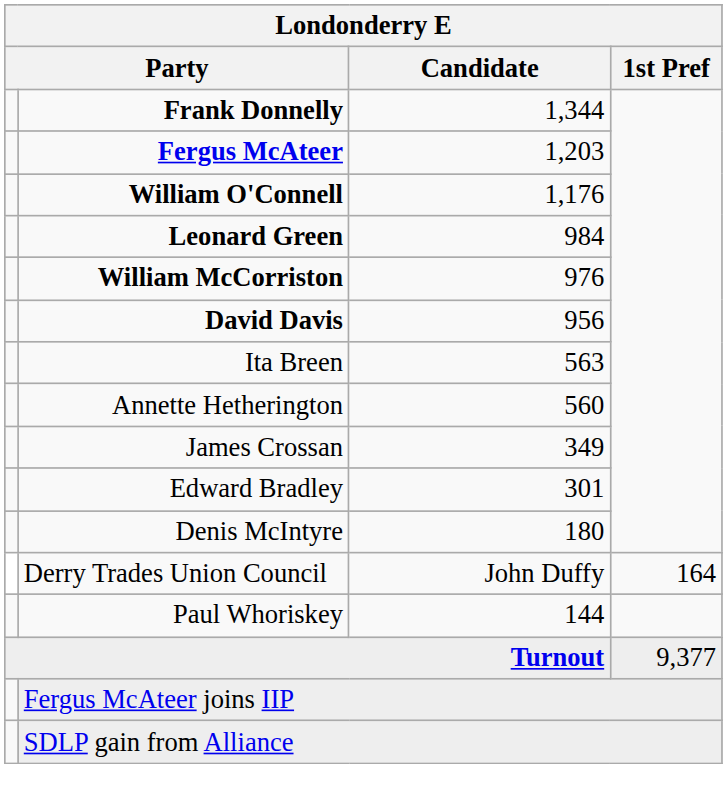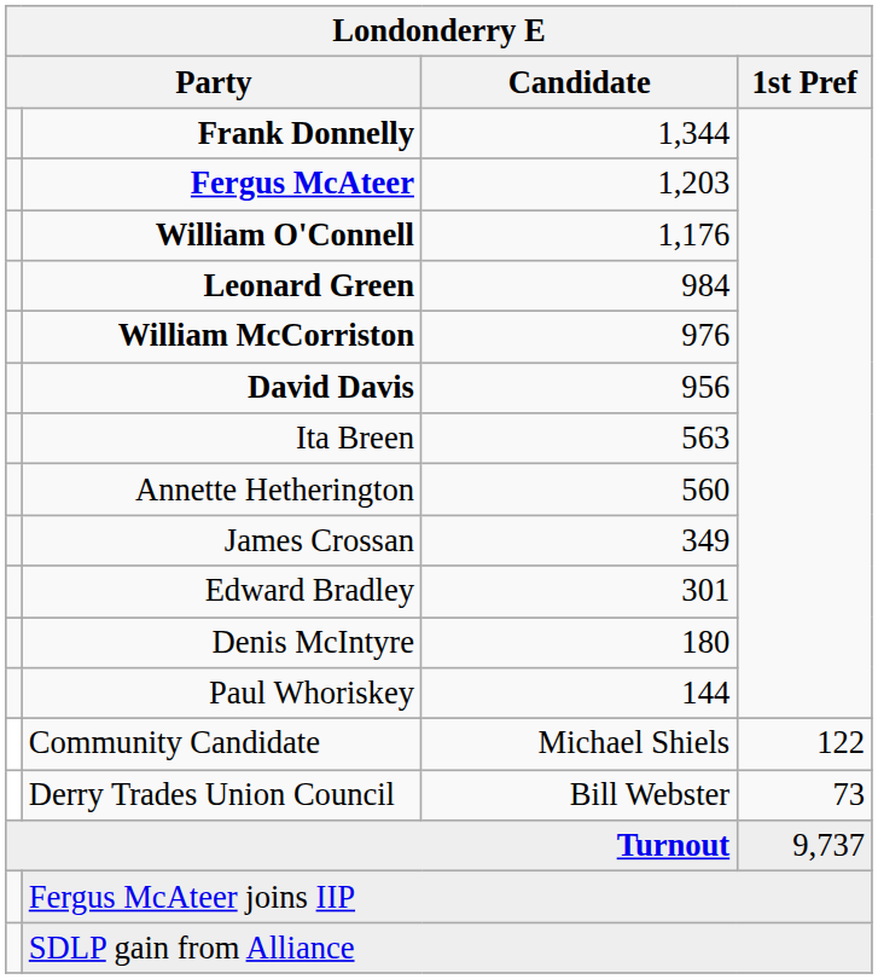 <table class="wikitable">
 <tr>
 <th colspan="4" align="center">Londonderry E</th>
 </tr>
 <tr>
 <th colspan="2" align="center" width=200>Party</th>
 <th width=150>Candidate</th>
 <th width=60>1st Pref</th>
 </tr>
 <tr>
 <td></td>
 <td align="right"><strong>Frank Donnelly</strong></td>
 <td align="right">1,344</td>
 </tr>
 <tr>
 <td></td>
 <td align="right"><strong><a href='#'>Fergus McAteer</a></strong></td>
 <td align="right">1,203</td>
 </tr>
 <tr>
 <td></td>
 <td align="right"><strong>William O'Connell</strong></td>
 <td align="right">1,176</td>
 </tr>
 <tr>
 <td></td>
 <td align="right"><strong>Leonard Green</strong></td>
 <td align="right">984</td>
 </tr>
 <tr>
 <td></td>
 <td align="right"><strong>William McCorriston</strong></td>
 <td align="right">976</td>
 </tr>
 <tr>
 <td></td>
 <td align="right"><strong>David Davis</strong></td>
 <td align="right">956</td>
 </tr>
 <tr>
 <td></td>
 <td align="right">Ita Breen</td>
 <td align="right">563</td>
 </tr>
 <tr>
 <td></td>
 <td align="right">Annette Hetherington</td>
 <td align="right">560</td>
 </tr>
 <tr>
 <td></td>
 <td align="right">James Crossan</td>
 <td align="right">349</td>
 </tr>
 <tr>
 <td></td>
 <td align="right">Edward Bradley</td>
 <td align="right">301</td>
 </tr>
 <tr>
 <td></td>
 <td align="right">Denis McIntyre</td>
 <td align="right">180</td>
 </tr>
 <tr>
-<td style="background-color: #FFFFFF"></td>
-<td>Derry Trades Union Council</td>
-<td align="right">John Duffy</td>
-<td align="right">164</td>
-</tr>
-<tr>
 <td></td>
 <td align="right">Paul Whoriskey</td>
 <td align="right">144</td>
 </tr>
+<tr>
+<td style="background-color: #FFFFFF"></td>
+<td>Community Candidate</td>
+<td align="right">Michael Shiels</td>
+<td align="right">122</td>
+</tr>
+<tr>
+<td style="background-color: #FFFFFF"></td>
+<td>Derry Trades Union Council</td>
+<td align="right">Bill Webster</td>
+<td align="right">73</td>
+</tr>
 <tr bgcolor="EEEEEE">
 <td colspan=3 align="right"><strong><a href='#'>Turnout</a></strong></td>
-<td align="right">9,377</td>
+<td align="right">9,737</td>
 </tr>
 <tr>
 <td bgcolor=></td>
 <td colspan=3 bgcolor="EEEEEE"><a href='#'>Fergus McAteer</a> joins <a href='#'>IIP</a></td>
 </tr>
 <tr>
 <td bgcolor=></td>
 <td colspan=3 bgcolor="EEEEEE"><a href='#'>SDLP</a> gain from <a href='#'>Alliance</a></td>
 </tr>
 </table>
